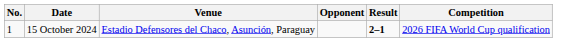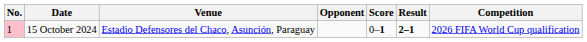 <table class="wikitable sortable">
 <tr>
 <th scope="col">No.</th>
 <th scope="col">Date</th>
 <th scope="col">Venue</th>
 <th scope="col">Opponent</th>
+<th scope="col">Score</th>
 <th scope="col">Result</th>
 <th scope="col">Competition</th>
 </tr>
 <tr>
-<td>1</td>
+<td style="background: pink;">1</td>
 <td>15 October 2024</td>
 <td><a href='#'>Estadio Defensores del Chaco</a>, <a href='#'>Asunción</a>, Paraguay</td>
 <td></td>
+<td>0–<strong>1</strong></td>
 <td><strong>2–1</strong></td>
 <td><a href='#'>2026 FIFA World Cup qualification</a></td>
 </tr>
 </table>
